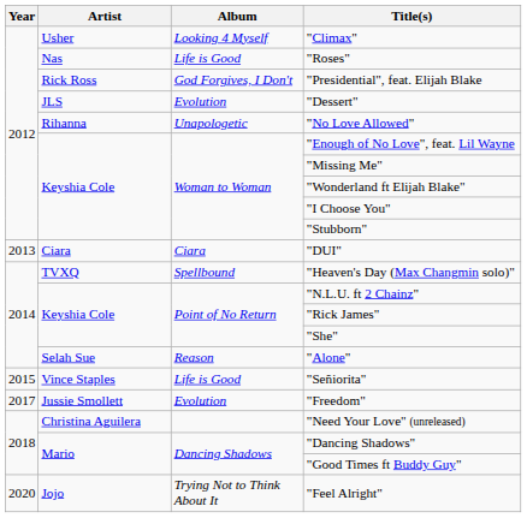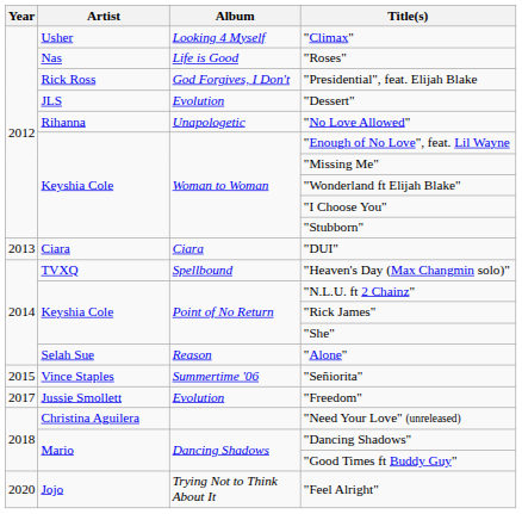 <table class="wikitable">
 <tr>
 <th>Year</th>
 <th width="150">Artist</th>
 <th width="150">Album</th>
 <th width="250">Title(s)</th>
 </tr>
 <tr>
 <td rowspan="10">2012</td>
 <td><a href='#'>Usher</a></td>
 <td><em><a href='#'>Looking 4 Myself</a></em></td>
 <td>"<a href='#'>Climax</a>"</td>
 </tr>
 <tr>
 <td><a href='#'>Nas</a></td>
 <td><em><a href='#'>Life is Good</a></em></td>
 <td>"Roses"</td>
 </tr>
 <tr>
 <td><a href='#'>Rick Ross</a></td>
 <td><em><a href='#'>God Forgives, I Don't</a></em></td>
 <td>"Presidential", feat. Elijah Blake</td>
 </tr>
 <tr>
 <td><a href='#'>JLS</a></td>
 <td><em><a href='#'>Evolution</a></em></td>
 <td>"Dessert"</td>
 </tr>
 <tr>
 <td><a href='#'>Rihanna</a></td>
 <td><em><a href='#'>Unapologetic</a></em></td>
 <td>"<a href='#'>No Love Allowed</a>"</td>
 </tr>
 <tr>
 <td rowspan="5"><a href='#'>Keyshia Cole</a></td>
 <td rowspan="5"><em><a href='#'>Woman to Woman</a></em></td>
 <td>"<a href='#'>Enough of No Love</a>", feat. <a href='#'>Lil Wayne</a></td>
 </tr>
 <tr>
 <td>"Missing Me"</td>
 </tr>
 <tr>
 <td>"Wonderland ft Elijah Blake"</td>
 </tr>
 <tr>
 <td>"I Choose You"</td>
 </tr>
 <tr>
 <td>"Stubborn"</td>
 </tr>
 <tr>
 <td rowspan="1">2013</td>
 <td><a href='#'>Ciara</a></td>
 <td><em><a href='#'>Ciara</a></em></td>
 <td>"DUI"</td>
 </tr>
 <tr>
 <td rowspan="5">2014</td>
 <td><a href='#'>TVXQ</a></td>
 <td><em><a href='#'>Spellbound</a></em></td>
 <td>"Heaven's Day (<a href='#'>Max Changmin</a> solo)"</td>
 </tr>
 <tr>
 <td rowspan="3"><a href='#'>Keyshia Cole</a></td>
 <td rowspan="3"><em><a href='#'>Point of No Return</a></em></td>
 <td>"N.L.U. ft <a href='#'>2 Chainz</a>"</td>
 </tr>
 <tr>
 <td>"Rick James"</td>
 </tr>
 <tr>
 <td>"She"</td>
 </tr>
 <tr>
 <td><a href='#'>Selah Sue</a></td>
 <td><em><a href='#'>Reason</a></em></td>
 <td>"<a href='#'>Alone</a>"</td>
 </tr>
 <tr>
 <td rowspan="1">2015</td>
 <td><a href='#'>Vince Staples</a></td>
-<td><em><a href='#'>Life is Good</a></em></td>
+<td><em><a href='#'>Summertime '06</a></em></td>
 <td>"Señiorita"</td>
 </tr>
 <tr>
 <td rowspan="1">2017</td>
 <td><a href='#'>Jussie Smollett</a></td>
 <td><em><a href='#'>Evolution</a></em></td>
 <td>"Freedom"</td>
 </tr>
 <tr>
 <td rowspan="3">2018</td>
 <td><a href='#'>Christina Aguilera</a></td>
 <td></td>
 <td>"Need Your Love" <small>(unreleased)</small></td>
 </tr>
 <tr>
 <td rowspan="2"><a href='#'>Mario</a></td>
 <td rowspan="2"><em><a href='#'>Dancing Shadows</a></em></td>
 <td>"Dancing Shadows"</td>
 </tr>
 <tr>
 <td>"Good Times ft <a href='#'>Buddy Guy</a>"</td>
 </tr>
 <tr>
 <td rowspan="1">2020</td>
 <td><a href='#'>Jojo</a></td>
 <td><em>Trying Not to Think About It</em></td>
 <td>"Feel Alright"</td>
 </tr>
 </table>
